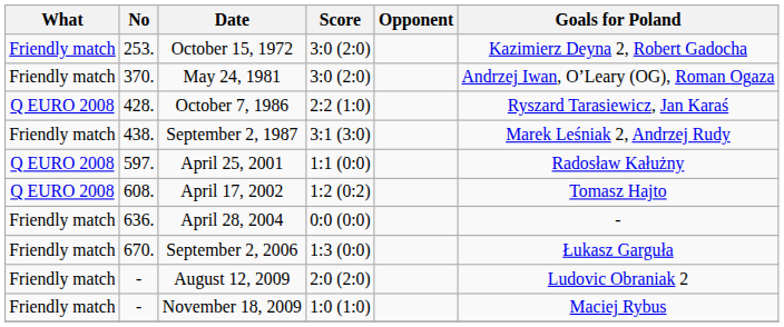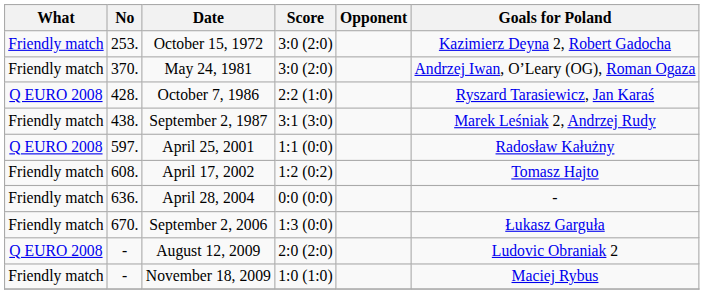 <table class=wikitable style="font-size: 90%; text-align:center">
 <tr>
 <th>What</th>
 <th>No</th>
 <th>Date</th>
 <th>Score</th>
 <th>Opponent</th>
 <th>Goals for Poland</th>
 </tr>
 <tr>
 <td><a href='#'>Friendly match</a></td>
 <td>253.</td>
 <td>October 15, 1972</td>
 <td>3:0 (2:0)</td>
 <td></td>
 <td><a href='#'>Kazimierz Deyna</a> 2, <a href='#'>Robert Gadocha</a></td>
 </tr>
 <tr>
 <td>Friendly match</td>
 <td>370.</td>
 <td>May 24, 1981</td>
 <td>3:0 (2:0)</td>
 <td></td>
 <td><a href='#'>Andrzej Iwan</a>, O’Leary (OG), <a href='#'>Roman Ogaza</a></td>
 </tr>
 <tr>
 <td><a href='#'>Q EURO 2008</a></td>
 <td>428.</td>
 <td>October 7, 1986</td>
 <td>2:2 (1:0)</td>
 <td></td>
 <td><a href='#'>Ryszard Tarasiewicz</a>, <a href='#'>Jan Karaś</a></td>
 </tr>
 <tr>
 <td>Friendly match</td>
 <td>438.</td>
 <td>September 2, 1987</td>
 <td>3:1 (3:0)</td>
 <td></td>
 <td><a href='#'>Marek Leśniak</a> 2, <a href='#'>Andrzej Rudy</a></td>
 </tr>
 <tr>
 <td><a href='#'>Q EURO 2008</a></td>
 <td>597.</td>
 <td>April 25, 2001</td>
 <td>1:1 (0:0)</td>
 <td></td>
 <td><a href='#'>Radosław Kałużny</a></td>
 </tr>
 <tr>
-<td><a href='#'>Q EURO 2008</a></td>
+<td>Friendly match</td>
 <td>608.</td>
 <td>April 17, 2002</td>
 <td>1:2 (0:2)</td>
 <td></td>
 <td><a href='#'>Tomasz Hajto</a></td>
 </tr>
 <tr>
 <td>Friendly match</td>
 <td>636.</td>
 <td>April 28, 2004</td>
 <td>0:0 (0:0)</td>
 <td></td>
 <td>-</td>
 </tr>
 <tr>
 <td>Friendly match</td>
 <td>670.</td>
 <td>September 2, 2006</td>
 <td>1:3 (0:0)</td>
 <td></td>
 <td><a href='#'>Łukasz Garguła</a></td>
 </tr>
 <tr>
-<td>Friendly match</td>
+<td><a href='#'>Q EURO 2008</a></td>
 <td>-</td>
 <td>August 12, 2009</td>
 <td>2:0 (2:0)</td>
 <td></td>
 <td><a href='#'>Ludovic Obraniak</a> 2</td>
 </tr>
 <tr>
 <td>Friendly match</td>
 <td>-</td>
 <td>November 18, 2009</td>
 <td>1:0 (1:0)</td>
 <td></td>
 <td><a href='#'>Maciej Rybus</a></td>
 </tr>
 <tr>
 </tr>
 </table>
